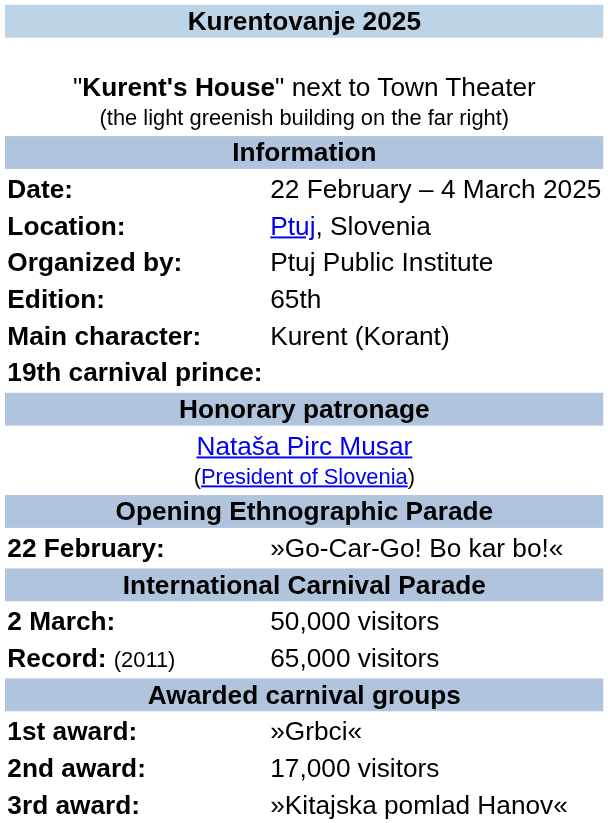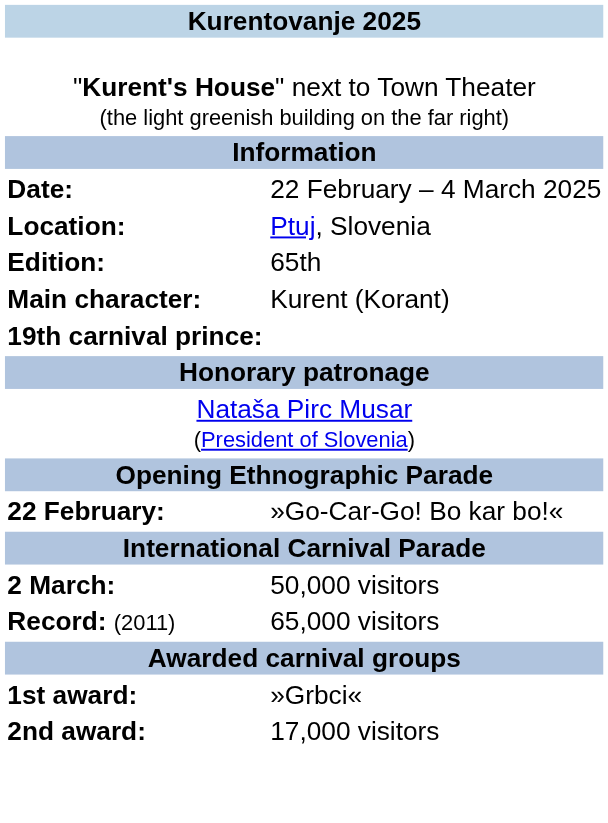 <table border=0 class="toccolours float-right" align="right" style="margin:0 0 0.5em 1em; font-size: 85%;">
 <tr>
 <th bgcolor=#BCD4E6 colspan=2 align="center">Kurentovanje 2025</th>
 </tr>
 <tr>
 <td align="center" colspan=2><br>"<strong>Kurent's House</strong>" next to Town Theater<br><small>(the light greenish building on the far right)</small></td>
 </tr>
 <tr>
 <th bgcolor=#b0c4de colspan=2 align="center">Information</th>
 </tr>
 <tr>
 <td><strong>Date:</strong></td>
 <td>22 February – 4 March 2025</td>
 </tr>
 <tr>
 <td><strong>Location:</strong></td>
 <td><a href='#'>Ptuj</a>, Slovenia</td>
-</tr>
-<tr>
-<td><strong>Organized by:</strong></td>
-<td>Ptuj Public Institute</td>
 </tr>
 <tr>
 <td><strong>Edition:</strong></td>
 <td>65th</td>
 </tr>
 <tr>
 <td><strong>Main character:</strong></td>
 <td>Kurent (Korant)</td>
 </tr>
 <tr>
 <td><strong>19th carnival prince:</strong></td>
 <td></td>
 </tr>
 <tr>
 <th bgcolor=#b0c4de colspan=2 align="center">Honorary patronage</th>
 </tr>
 <tr>
 <td colspan=2 align="center"><a href='#'>Nataša Pirc Musar</a><br><small>(<a href='#'>President of Slovenia</a>)</small></td>
 </tr>
 <tr>
 <th bgcolor=#b0c4de colspan=2 align="center">Opening Ethnographic Parade</th>
 </tr>
 <tr>
 <td><strong>22 February:</strong></td>
 <td>»Go-Car-Go! Bo kar bo!«</td>
 </tr>
 <tr>
 <th bgcolor=#b0c4de colspan=2 align="center">International Carnival Parade</th>
 </tr>
 <tr>
 <td><strong>2 March:</strong></td>
 <td>50,000 visitors</td>
 </tr>
 <tr>
 <td><strong>Record:</strong> <small>(2011)</small></td>
 <td>65,000 visitors</td>
 </tr>
 <tr>
 <th colspan="2" bgcolor="#b0c4de" align="center">Awarded carnival groups</th>
 </tr>
 <tr>
 <td><strong>1st award:</strong></td>
 <td>»Grbci«</td>
 </tr>
 <tr>
 <td><strong>2nd award:</strong></td>
 <td>17,000 visitors</td>
 </tr>
-<tr>
-<td><strong>3rd award:</strong></td>
-<td>»Kitajska pomlad Hanov«</td>
-</tr>
 </table>
